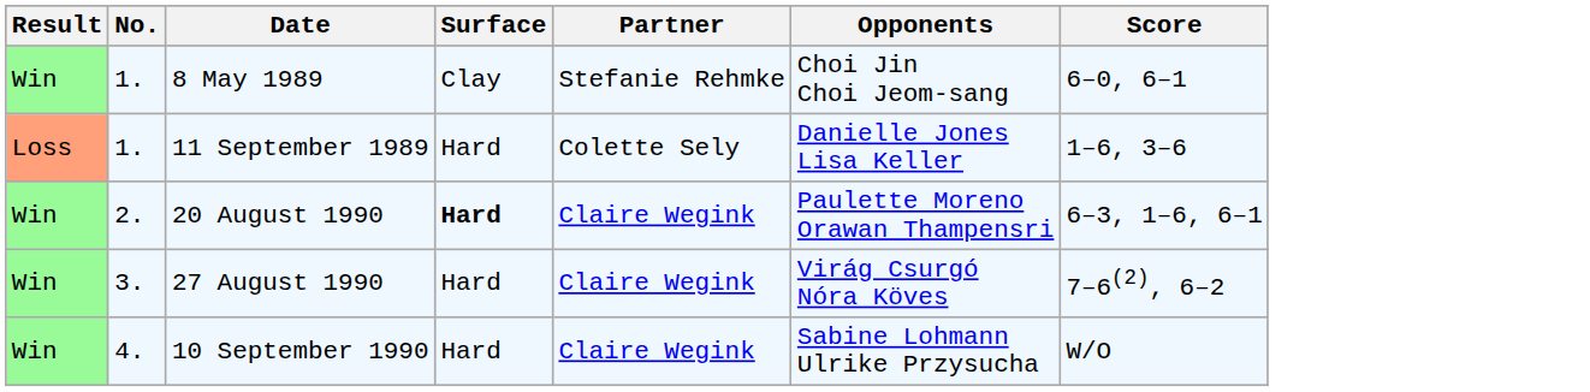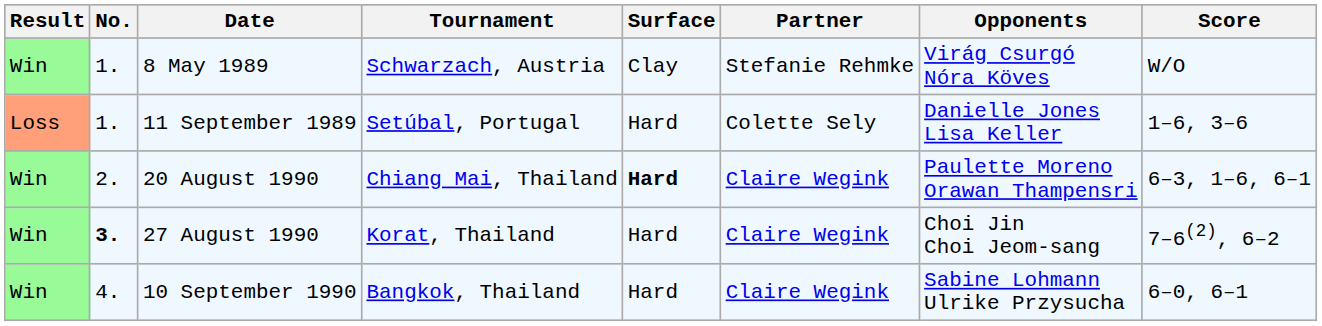 <table class="sortable wikitable" style=font-size:97%>
 <tr>
 <th>Result</th>
 <th>No.</th>
 <th>Date</th>
+<th>Tournament</th>
 <th>Surface</th>
 <th>Partner</th>
 <th>Opponents</th>
 <th>Score</th>
 </tr>
 <tr style="background:#f0f8ff;">
 <td style="background:#98fb98;">Win</td>
 <td>1.</td>
 <td>8 May 1989</td>
+<td><a href='#'>Schwarzach</a>, Austria</td>
 <td>Clay</td>
 <td> Stefanie Rehmke</td>
-<td> Choi Jin <br>  Choi Jeom-sang</td>
-<td>6–0, 6–1</td>
+<td> <a href='#'>Virág Csurgó</a> <br>  <a href='#'>Nóra Köves</a></td>
+<td>W/O</td>
 </tr>
 <tr style="background:#f0f8ff;">
 <td style="background:#ffa07a;">Loss</td>
 <td>1.</td>
 <td>11 September 1989</td>
+<td><a href='#'>Setúbal</a>, Portugal</td>
 <td>Hard</td>
 <td> Colette Sely</td>
 <td> <a href='#'>Danielle Jones</a> <br>  <a href='#'>Lisa Keller</a></td>
 <td>1–6, 3–6</td>
 </tr>
 <tr style="background:#f0f8ff;">
 <td style="background:#98fb98;">Win</td>
 <td>2.</td>
 <td>20 August 1990</td>
+<td><a href='#'>Chiang Mai</a>, Thailand</td>
 <td><strong>Hard</strong></td>
 <td> <a href='#'>Claire Wegink</a></td>
 <td> <a href='#'>Paulette Moreno</a> <br>  <a href='#'>Orawan Thampensri</a></td>
 <td>6–3, 1–6, 6–1</td>
 </tr>
 <tr style="background:#f0f8ff;">
 <td style="background:#98fb98;">Win</td>
-<td>3.</td>
+<td><strong>3.</strong></td>
 <td>27 August 1990</td>
+<td><a href='#'>Korat</a>, Thailand</td>
 <td>Hard</td>
 <td> <a href='#'>Claire Wegink</a></td>
-<td> <a href='#'>Virág Csurgó</a> <br>  <a href='#'>Nóra Köves</a></td>
+<td> Choi Jin <br>  Choi Jeom-sang</td>
 <td>7–6<sup>(2)</sup>, 6–2</td>
 </tr>
 <tr style="background:#f0f8ff;">
 <td style="background:#98fb98;">Win</td>
 <td>4.</td>
 <td>10 September 1990</td>
+<td><a href='#'>Bangkok</a>, Thailand</td>
 <td>Hard</td>
 <td> <a href='#'>Claire Wegink</a></td>
 <td> <a href='#'>Sabine Lohmann</a> <br>  Ulrike Przysucha</td>
-<td>W/O</td>
+<td>6–0, 6–1</td>
 </tr>
 </table>
